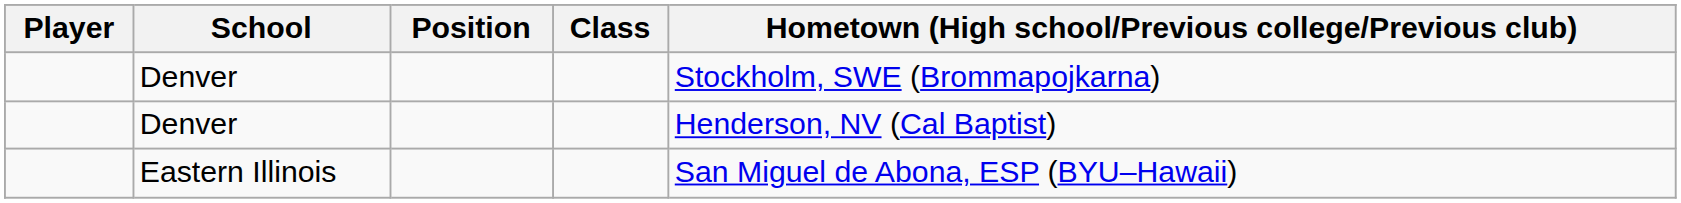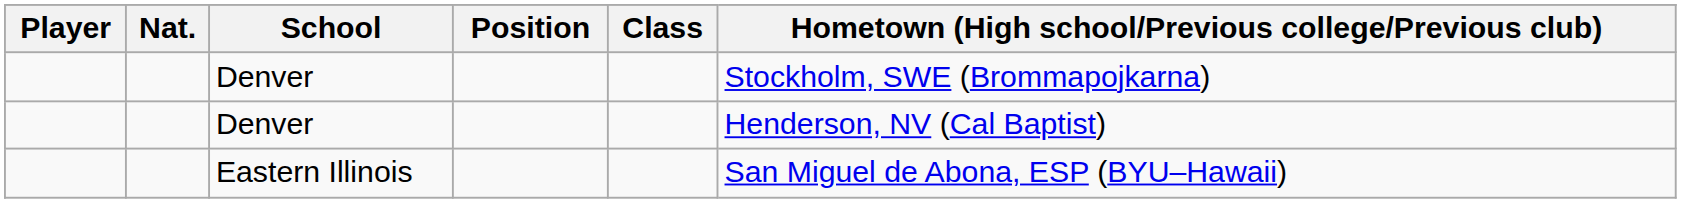 <table class="wikitable sortable" style="text-align: left; width:70%">
 <tr>
 <th>Player</th>
+<th>Nat.</th>
 <th>School</th>
 <th>Position</th>
 <th>Class</th>
 <th>Hometown (High school/Previous college/Previous club)</th>
 </tr>
 <tr>
+<td></td>
 <td></td>
 <td>Denver</td>
 <td></td>
 <td></td>
 <td><a href='#'>Stockholm, SWE</a> (<a href='#'>Brommapojkarna</a>)</td>
 </tr>
 <tr>
 <td></td>
+<td></td>
 <td>Denver</td>
 <td></td>
 <td></td>
 <td><a href='#'>Henderson, NV</a> (<a href='#'>Cal Baptist</a>)</td>
 </tr>
 <tr>
 <td></td>
+<td></td>
 <td>Eastern Illinois</td>
 <td></td>
 <td></td>
 <td><a href='#'>San Miguel de Abona, ESP</a> (<a href='#'>BYU–Hawaii</a>)</td>
 </tr>
 </table>
